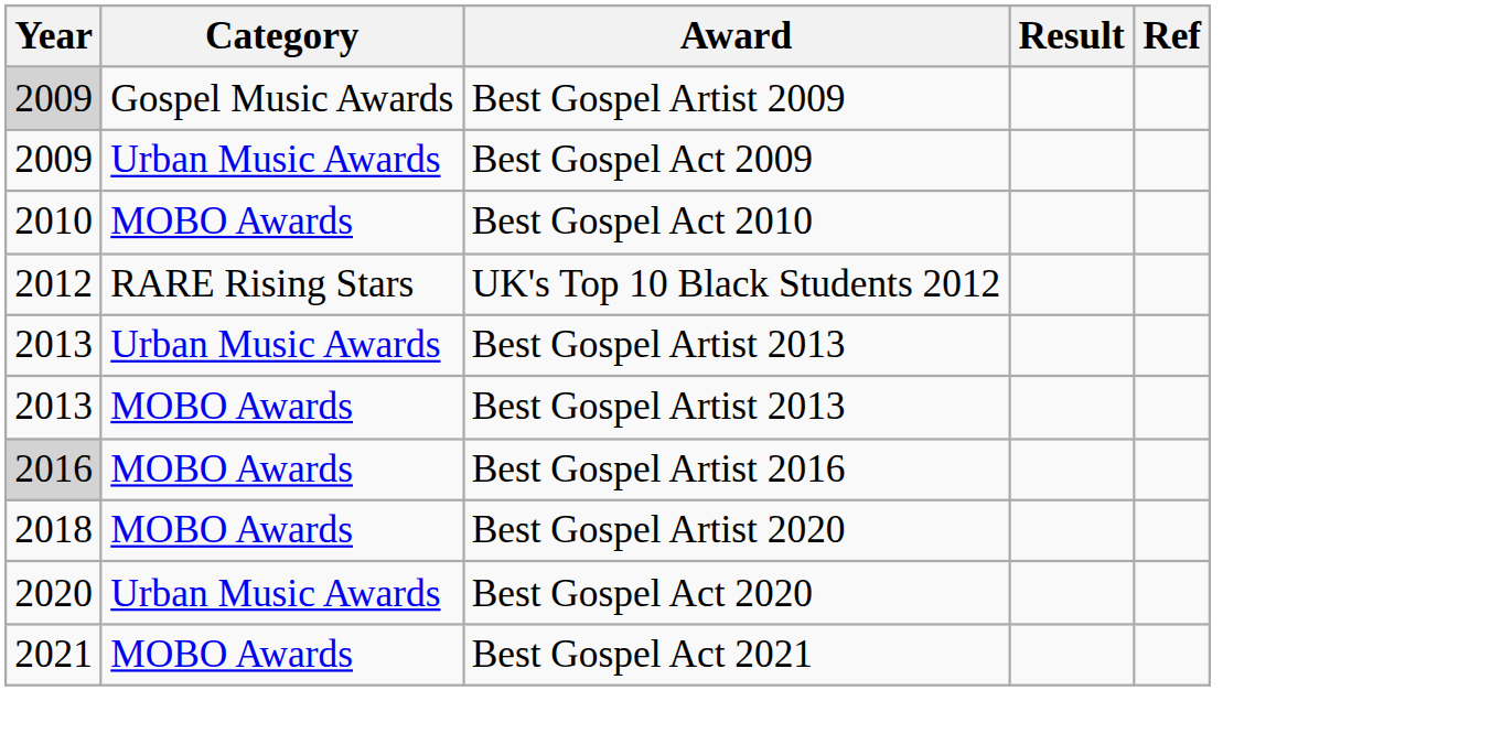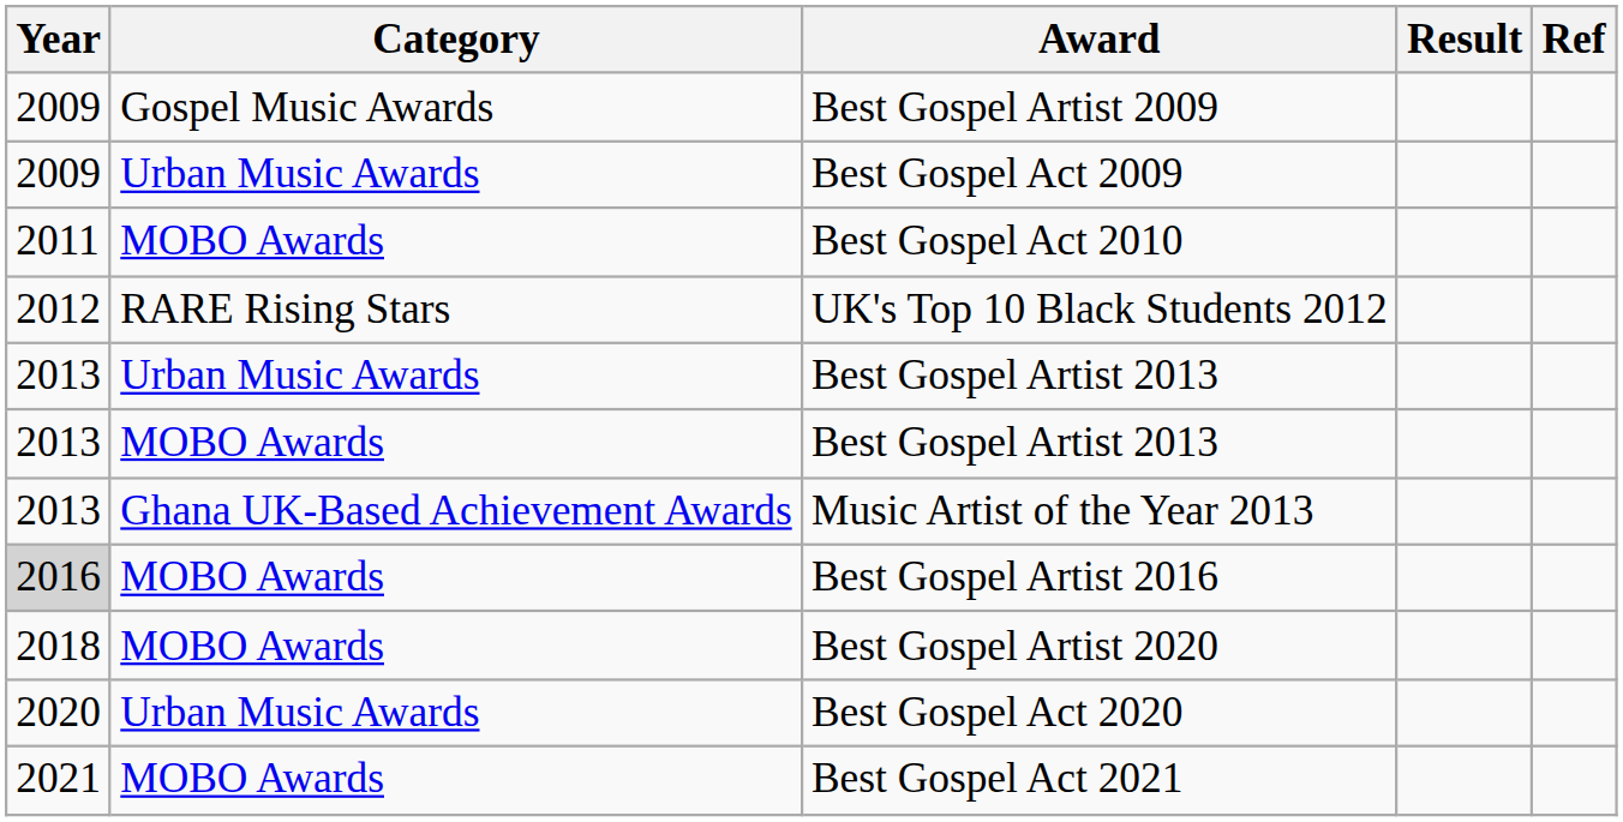 <table class=wikitable>
 <tr>
 <th>Year</th>
 <th>Category</th>
 <th>Award</th>
 <th>Result</th>
 <th>Ref</th>
 </tr>
 <tr>
-<td style="background: lightgrey;">2009</td>
+<td>2009</td>
 <td>Gospel Music Awards</td>
 <td>Best Gospel Artist 2009</td>
 <td></td>
 <td></td>
 </tr>
 <tr>
 <td>2009</td>
 <td><a href='#'>Urban Music Awards</a></td>
 <td>Best Gospel Act 2009</td>
 <td></td>
 <td></td>
 </tr>
 <tr>
-<td>2010</td>
+<td>2011</td>
 <td><a href='#'>MOBO Awards</a></td>
 <td>Best Gospel Act 2010</td>
 <td></td>
 <td></td>
 </tr>
 <tr>
 <td>2012</td>
 <td>RARE Rising Stars</td>
 <td>UK's Top 10 Black Students 2012</td>
 <td></td>
 <td></td>
 </tr>
 <tr>
 <td>2013</td>
 <td><a href='#'>Urban Music Awards</a></td>
 <td>Best Gospel Artist 2013</td>
 <td></td>
 <td></td>
 </tr>
 <tr>
 <td>2013</td>
 <td><a href='#'>MOBO Awards</a></td>
 <td>Best Gospel Artist 2013</td>
+<td></td>
+<td></td>
+</tr>
+<tr>
+<td>2013</td>
+<td><a href='#'>Ghana UK-Based Achievement Awards</a></td>
+<td>Music Artist of the Year  2013</td>
 <td></td>
 <td></td>
 </tr>
 <tr>
 <td style="background: lightgrey;">2016</td>
 <td><a href='#'>MOBO Awards</a></td>
 <td>Best Gospel Artist 2016</td>
 <td></td>
 <td></td>
 </tr>
 <tr>
 <td>2018</td>
 <td><a href='#'>MOBO Awards</a></td>
 <td>Best Gospel Artist 2020</td>
 <td></td>
 <td></td>
 </tr>
 <tr>
 <td>2020</td>
 <td><a href='#'>Urban Music Awards</a></td>
 <td>Best Gospel Act 2020</td>
 <td></td>
 <td></td>
 </tr>
 <tr>
 <td>2021</td>
 <td><a href='#'>MOBO Awards</a></td>
 <td>Best Gospel Act 2021</td>
 <td></td>
 <td></td>
 </tr>
 </table>
